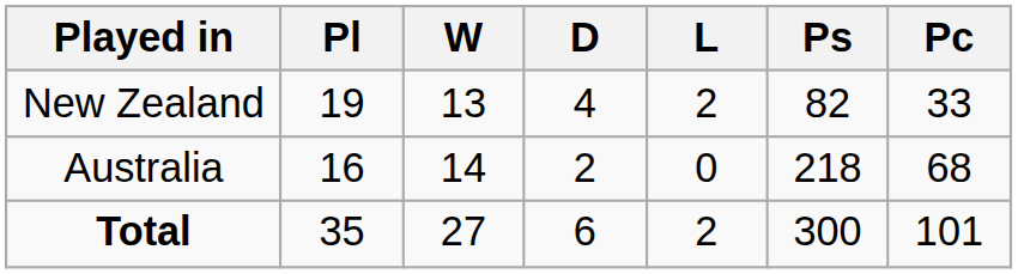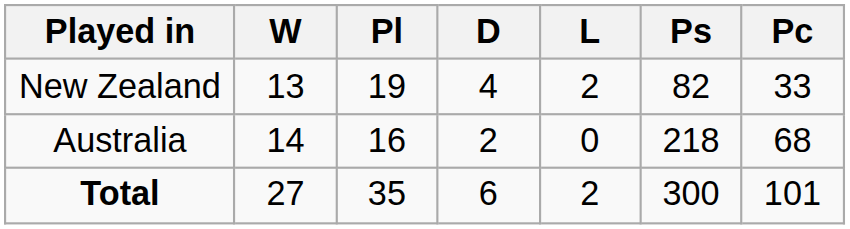 <table class="wikitable" style="text-align:center">
 <tr>
 <th width=100px>Played in</th>
+<th width=40px>W</th>
 <th width=40px>Pl</th>
-<th width=40px>W</th>
 <th width=40px>D</th>
 <th width=40px>L</th>
 <th width=40px>Ps</th>
 <th width=40px>Pc</th>
 </tr>
 <tr>
 <td>New Zealand</td>
+<td>13</td>
 <td>19</td>
-<td>13</td>
 <td>4</td>
 <td>2</td>
 <td>82</td>
 <td>33</td>
 </tr>
 <tr>
 <td>Australia</td>
+<td>14</td>
 <td>16</td>
-<td>14</td>
 <td>2</td>
 <td>0</td>
 <td>218</td>
 <td>68</td>
 </tr>
 <tr>
 <td><strong>Total</strong></td>
+<td>27</td>
 <td>35</td>
-<td>27</td>
 <td>6</td>
 <td>2</td>
 <td>300</td>
 <td>101</td>
 </tr>
 </table>
